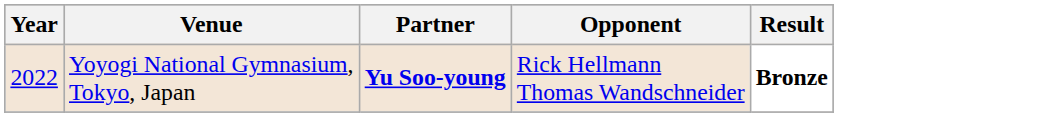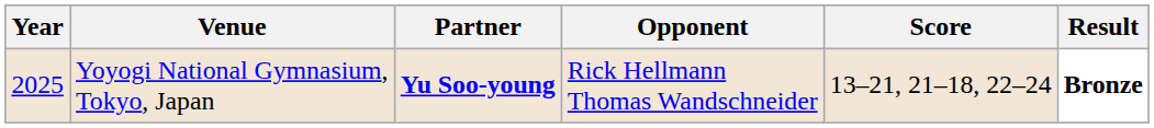 <table class="sortable wikitable" style="font-size: 90%;">
 <tr>
 <th>Year</th>
 <th>Venue</th>
 <th>Partner</th>
 <th>Opponent</th>
+<th>Score</th>
 <th>Result</th>
 </tr>
 <tr style="background:#F3E6D7">
-<td align="center"><a href='#'>2022</a></td>
+<td align="center"><a href='#'>2025</a></td>
 <td align="left"><a href='#'>Yoyogi National Gymnasium</a>,<br><a href='#'>Tokyo</a>, Japan</td>
 <td align="left"><strong> <a href='#'>Yu Soo-young</a></strong></td>
 <td align="left"> <a href='#'>Rick Hellmann</a><br> <a href='#'>Thomas Wandschneider</a></td>
+<td align="left">13–21, 21–18, 22–24</td>
 <td style="text-align:left; background:white"> <strong>Bronze</strong></td>
 </tr>
 </table>
